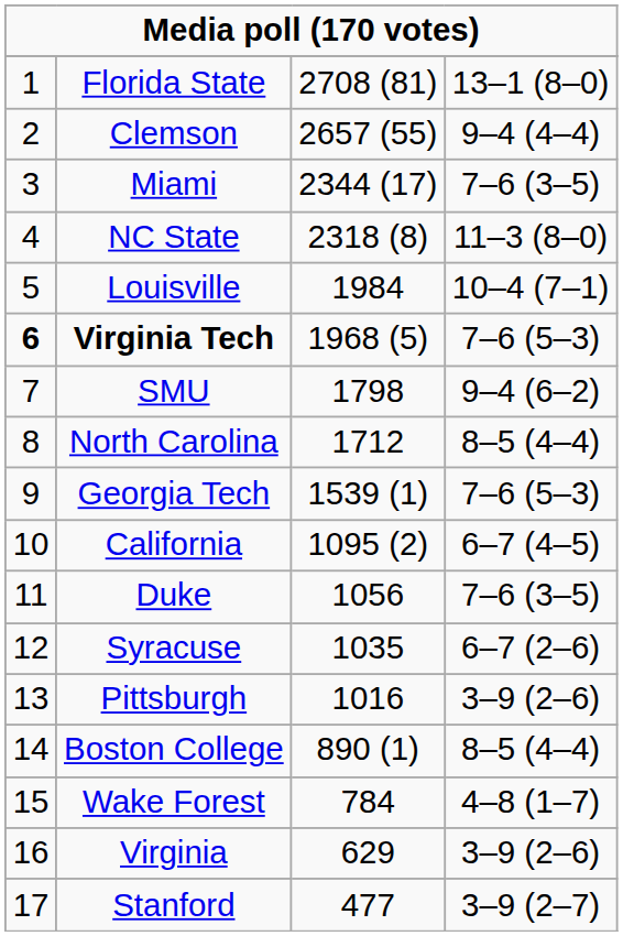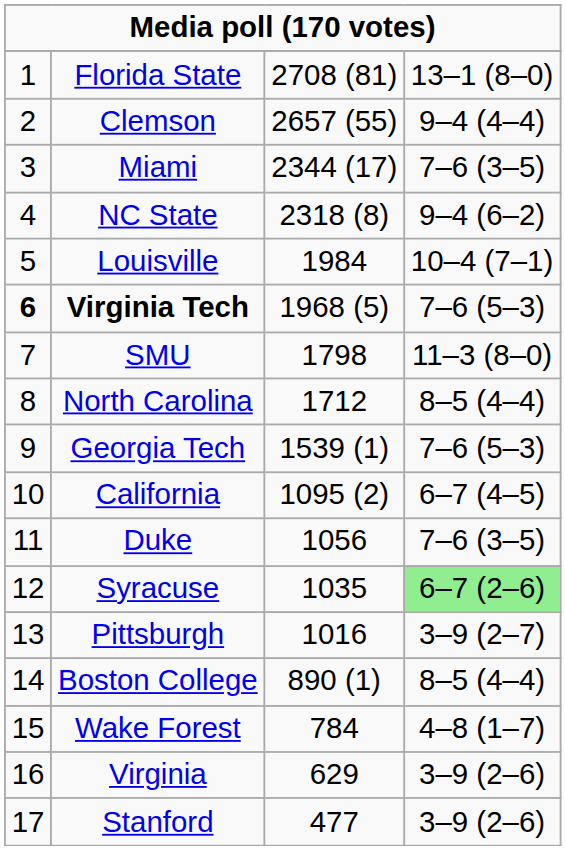 <table class="wikitable">
 <tr align="center">
 <td align="center" Colspan="4"><strong>Media poll (170 votes)</strong></td>
 </tr>
 <tr align="center">
 </tr>
 <tr align="center">
 <td>1</td>
 <td><a href='#'>Florida State</a></td>
 <td>2708 (81)</td>
 <td>13–1 (8–0)</td>
 </tr>
 <tr align="center">
 <td>2</td>
 <td><a href='#'>Clemson</a></td>
 <td>2657 (55)</td>
 <td>9–4 (4–4)</td>
 </tr>
 <tr align="center">
 <td>3</td>
 <td><a href='#'>Miami</a></td>
 <td>2344 (17)</td>
 <td>7–6 (3–5)</td>
 </tr>
 <tr align="center">
 <td>4</td>
 <td><a href='#'>NC State</a></td>
 <td>2318 (8)</td>
-<td>11–3 (8–0)</td>
+<td>9–4 (6–2)</td>
 </tr>
 <tr align="center">
 <td>5</td>
 <td><a href='#'>Louisville</a></td>
 <td>1984</td>
 <td>10–4 (7–1)</td>
 </tr>
 <tr align="center">
 <td><strong>6</strong></td>
 <td><strong>Virginia Tech</strong></td>
 <td>1968 (5)</td>
 <td>7–6 (5–3)</td>
 </tr>
 <tr align="center">
 <td>7</td>
 <td><a href='#'>SMU</a></td>
 <td>1798</td>
-<td>9–4 (6–2)</td>
+<td>11–3 (8–0)</td>
 </tr>
 <tr align="center">
 <td>8</td>
 <td><a href='#'>North Carolina</a></td>
 <td>1712</td>
 <td>8–5 (4–4)</td>
 </tr>
 <tr align="center">
 <td>9</td>
 <td><a href='#'>Georgia Tech</a></td>
 <td>1539 (1)</td>
 <td>7–6 (5–3)</td>
 </tr>
 <tr align="center">
 <td>10</td>
 <td><a href='#'>California</a></td>
 <td>1095 (2)</td>
 <td>6–7 (4–5)</td>
 </tr>
 <tr align="center">
 <td>11</td>
 <td><a href='#'>Duke</a></td>
 <td>1056</td>
 <td>7–6 (3–5)</td>
 </tr>
 <tr align="center">
 <td>12</td>
 <td><a href='#'>Syracuse</a></td>
 <td>1035</td>
-<td>6–7 (2–6)</td>
+<td style="background: lightgreen;">6–7 (2–6)</td>
 </tr>
 <tr align="center">
 <td>13</td>
 <td><a href='#'>Pittsburgh</a></td>
 <td>1016</td>
-<td>3–9 (2–6)</td>
+<td>3–9 (2–7)</td>
 </tr>
 <tr align="center">
 <td>14</td>
 <td><a href='#'>Boston College</a></td>
 <td>890 (1)</td>
 <td>8–5 (4–4)</td>
 </tr>
 <tr align="center">
 <td>15</td>
 <td><a href='#'>Wake Forest</a></td>
 <td>784</td>
 <td>4–8 (1–7)</td>
 </tr>
 <tr align="center">
 <td>16</td>
 <td><a href='#'>Virginia</a></td>
 <td>629</td>
 <td>3–9 (2–6)</td>
 </tr>
 <tr align="center">
 <td>17</td>
 <td><a href='#'>Stanford</a></td>
 <td>477</td>
-<td>3–9 (2–7)</td>
+<td>3–9 (2–6)</td>
 </tr>
 <tr align="center">
 </tr>
 </table>
